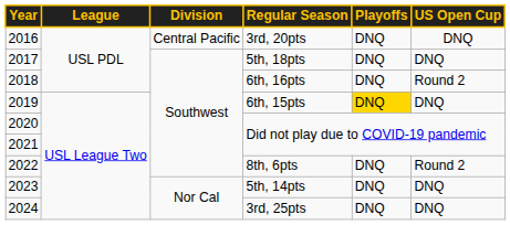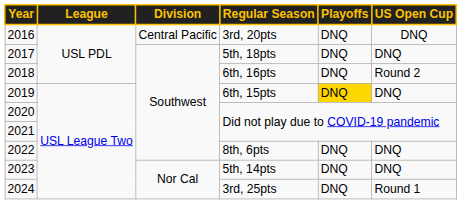 <table class="wikitable">
 <tr style="text-align:center;">
 <th style="background:#212121; color:#FCC200; border:2px solid #FCC200;">Year</th>
 <th style="background:#212121; color:#FCC200; border:2px solid #FCC200;">League</th>
 <th style="background:#212121; color:#FCC200; border:2px solid #FCC200;">Division</th>
 <th style="background:#212121; color:#FCC200; border:2px solid #FCC200;">Regular Season</th>
 <th style="background:#212121; color:#FCC200; border:2px solid #FCC200;">Playoffs</th>
 <th style="background:#212121; color:#FCC200; border:2px solid #FCC200;">US Open Cup</th>
 </tr>
 <tr style="text-align:center;">
 <td>2016</td>
 <td rowspan="3">USL PDL</td>
 <td>Central Pacific</td>
 <td style="text-align:left;">3rd, 20pts</td>
 <td style="text-align:left;">DNQ</td>
 <td>DNQ</td>
 </tr>
 <tr>
 <td style="text-align:center;">2017</td>
 <td rowspan="6" style="text-align:center;">Southwest</td>
 <td>5th, 18pts</td>
 <td>DNQ</td>
 <td>DNQ</td>
 </tr>
 <tr>
 <td style="text-align:center;">2018</td>
 <td>6th, 16pts</td>
 <td>DNQ</td>
 <td>Round 2</td>
 </tr>
 <tr>
 <td style="text-align:center;">2019</td>
 <td rowspan="6" style="text-align:center;"><a href='#'>USL League Two</a></td>
 <td>6th, 15pts</td>
 <td style="background: gold;">DNQ</td>
 <td>DNQ</td>
 </tr>
 <tr>
 <td style="text-align:center;">2020</td>
 <td rowspan="2" colspan="3">Did not play due to <a href='#'>COVID-19 pandemic</a></td>
 </tr>
 <tr>
 <td style="text-align:center;">2021</td>
 </tr>
 <tr>
 <td style="text-align:center;">2022</td>
 <td>8th, 6pts</td>
 <td>DNQ</td>
-<td>Round 2</td>
+<td>DNQ</td>
 </tr>
 <tr>
 <td style="text-align:center;">2023</td>
 <td rowspan="2" style="text-align:center;">Nor Cal</td>
 <td>5th, 14pts</td>
 <td>DNQ</td>
 <td>DNQ</td>
 </tr>
 <tr>
 <td style="text-align:center;">2024</td>
 <td>3rd, 25pts</td>
 <td>DNQ</td>
-<td>DNQ</td>
+<td style="text-align:left;">Round 1</td>
 </tr>
 </table>
